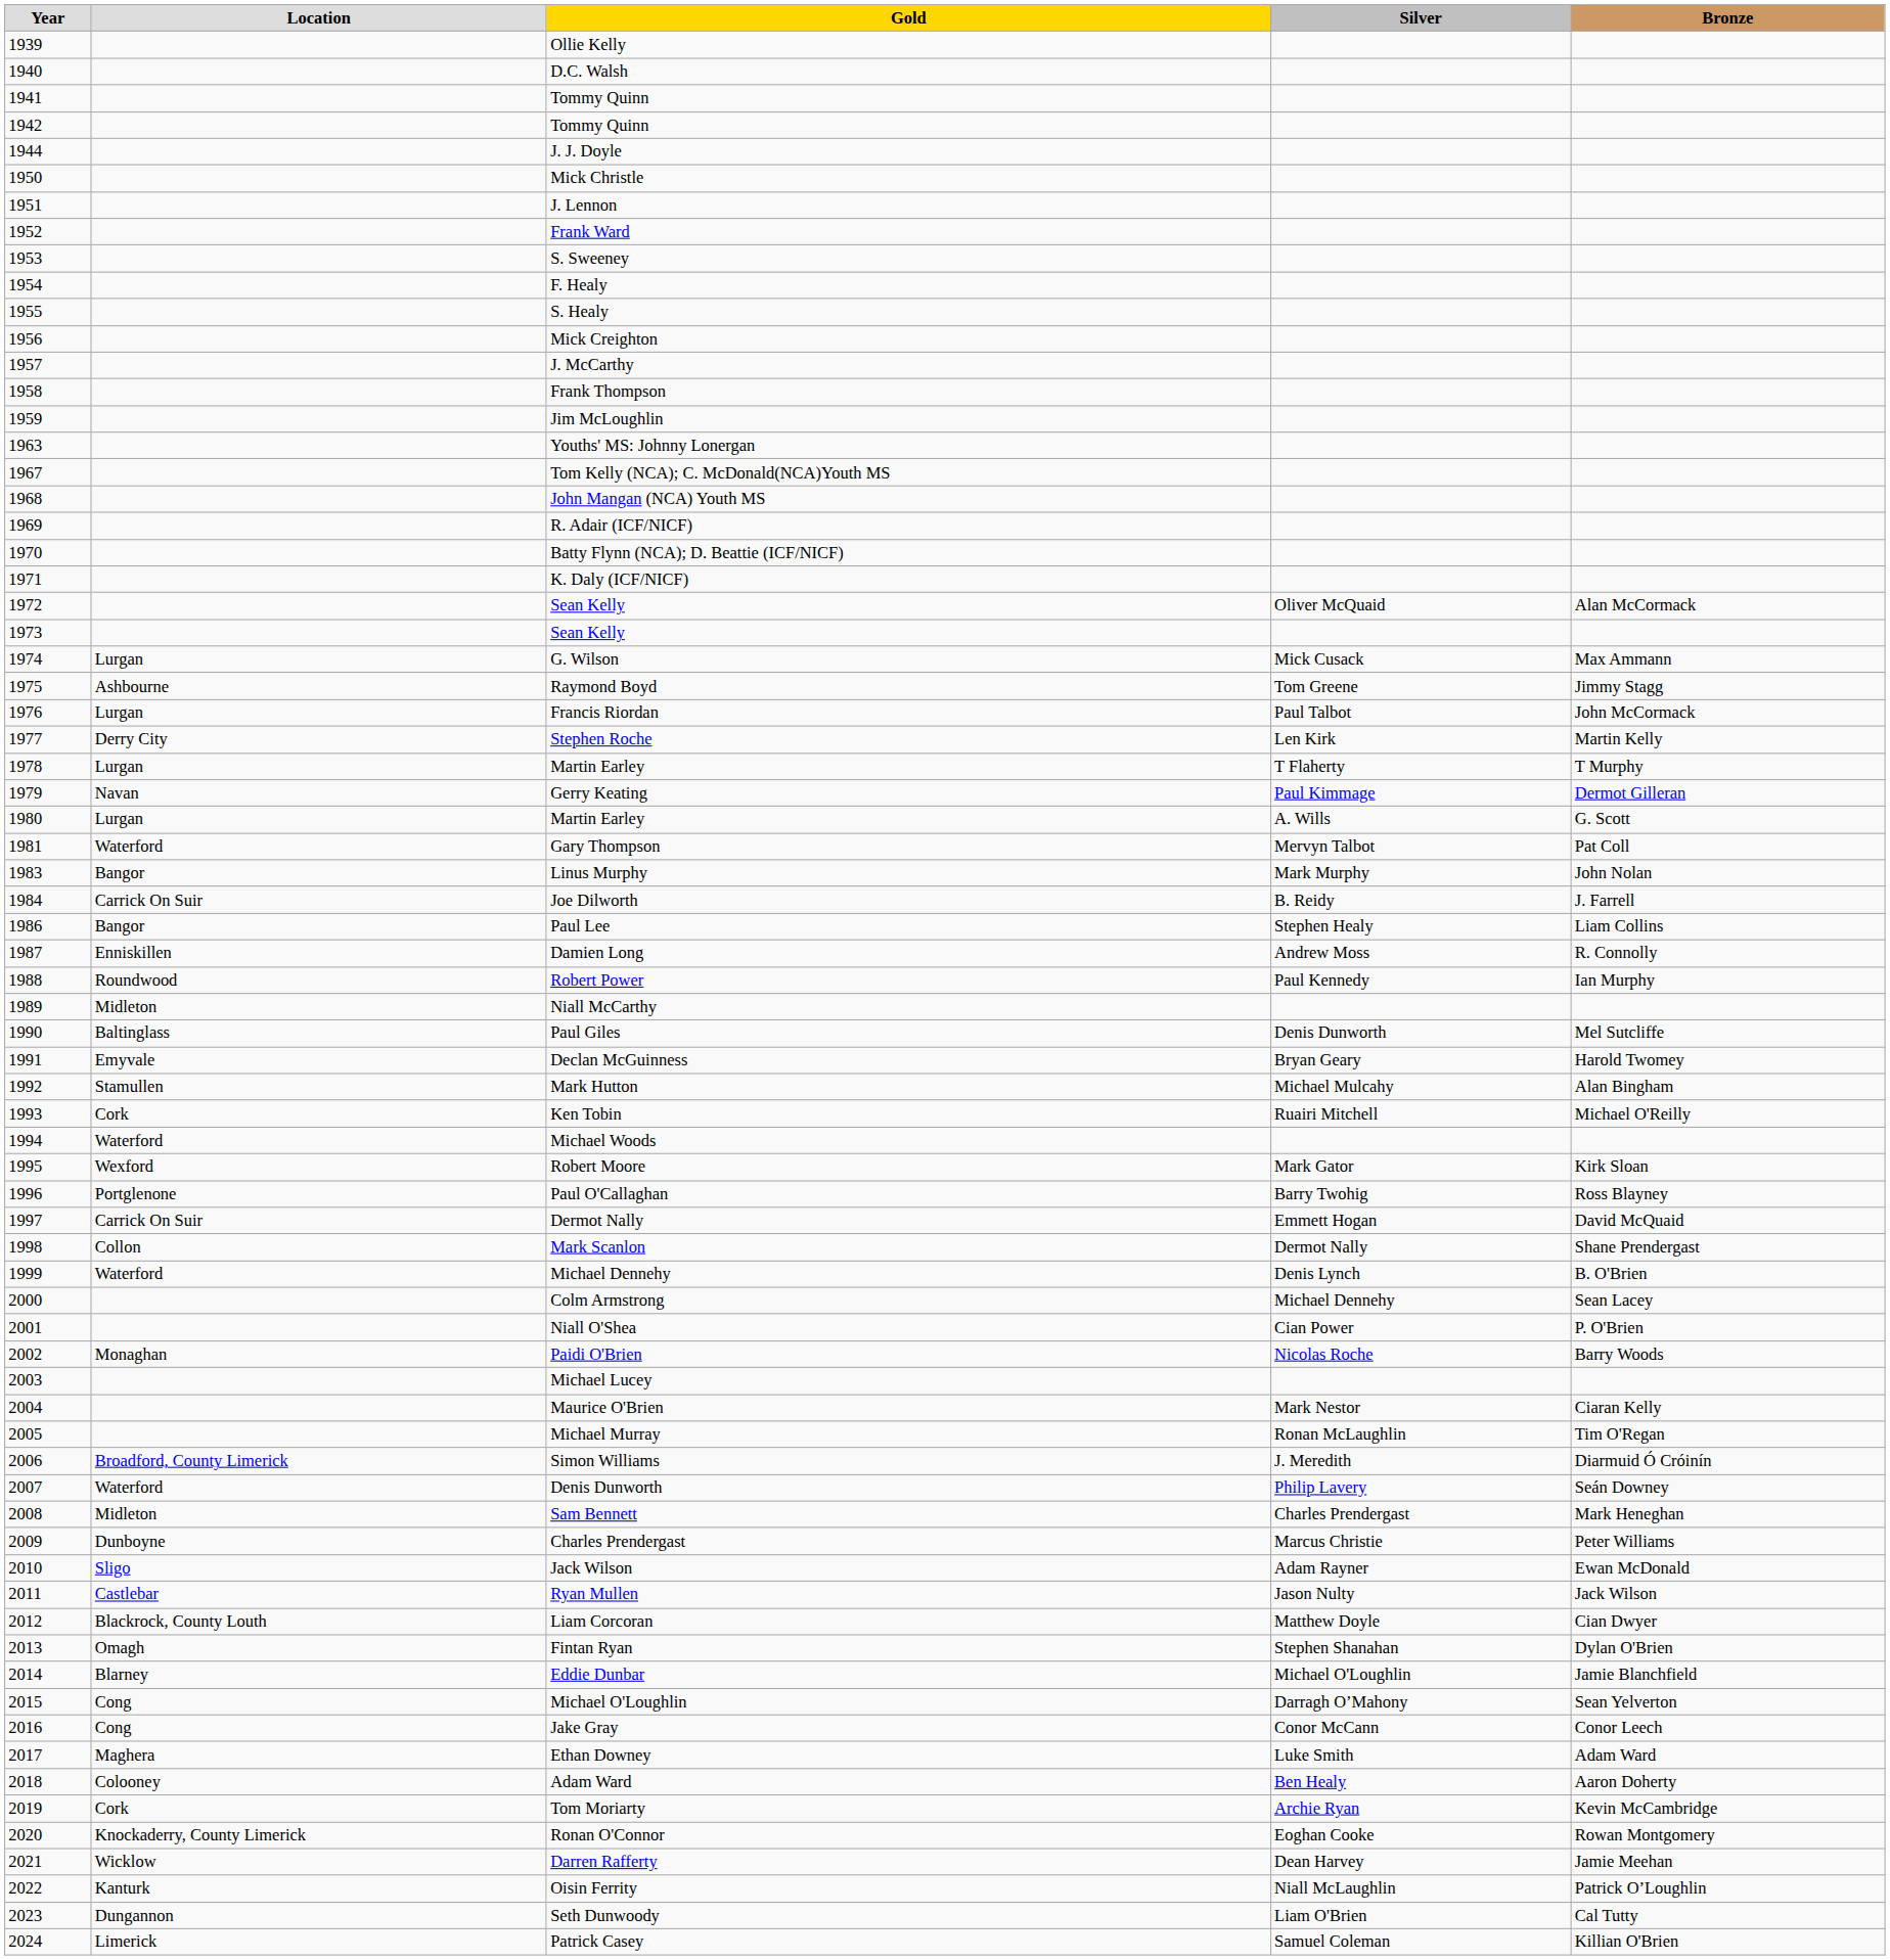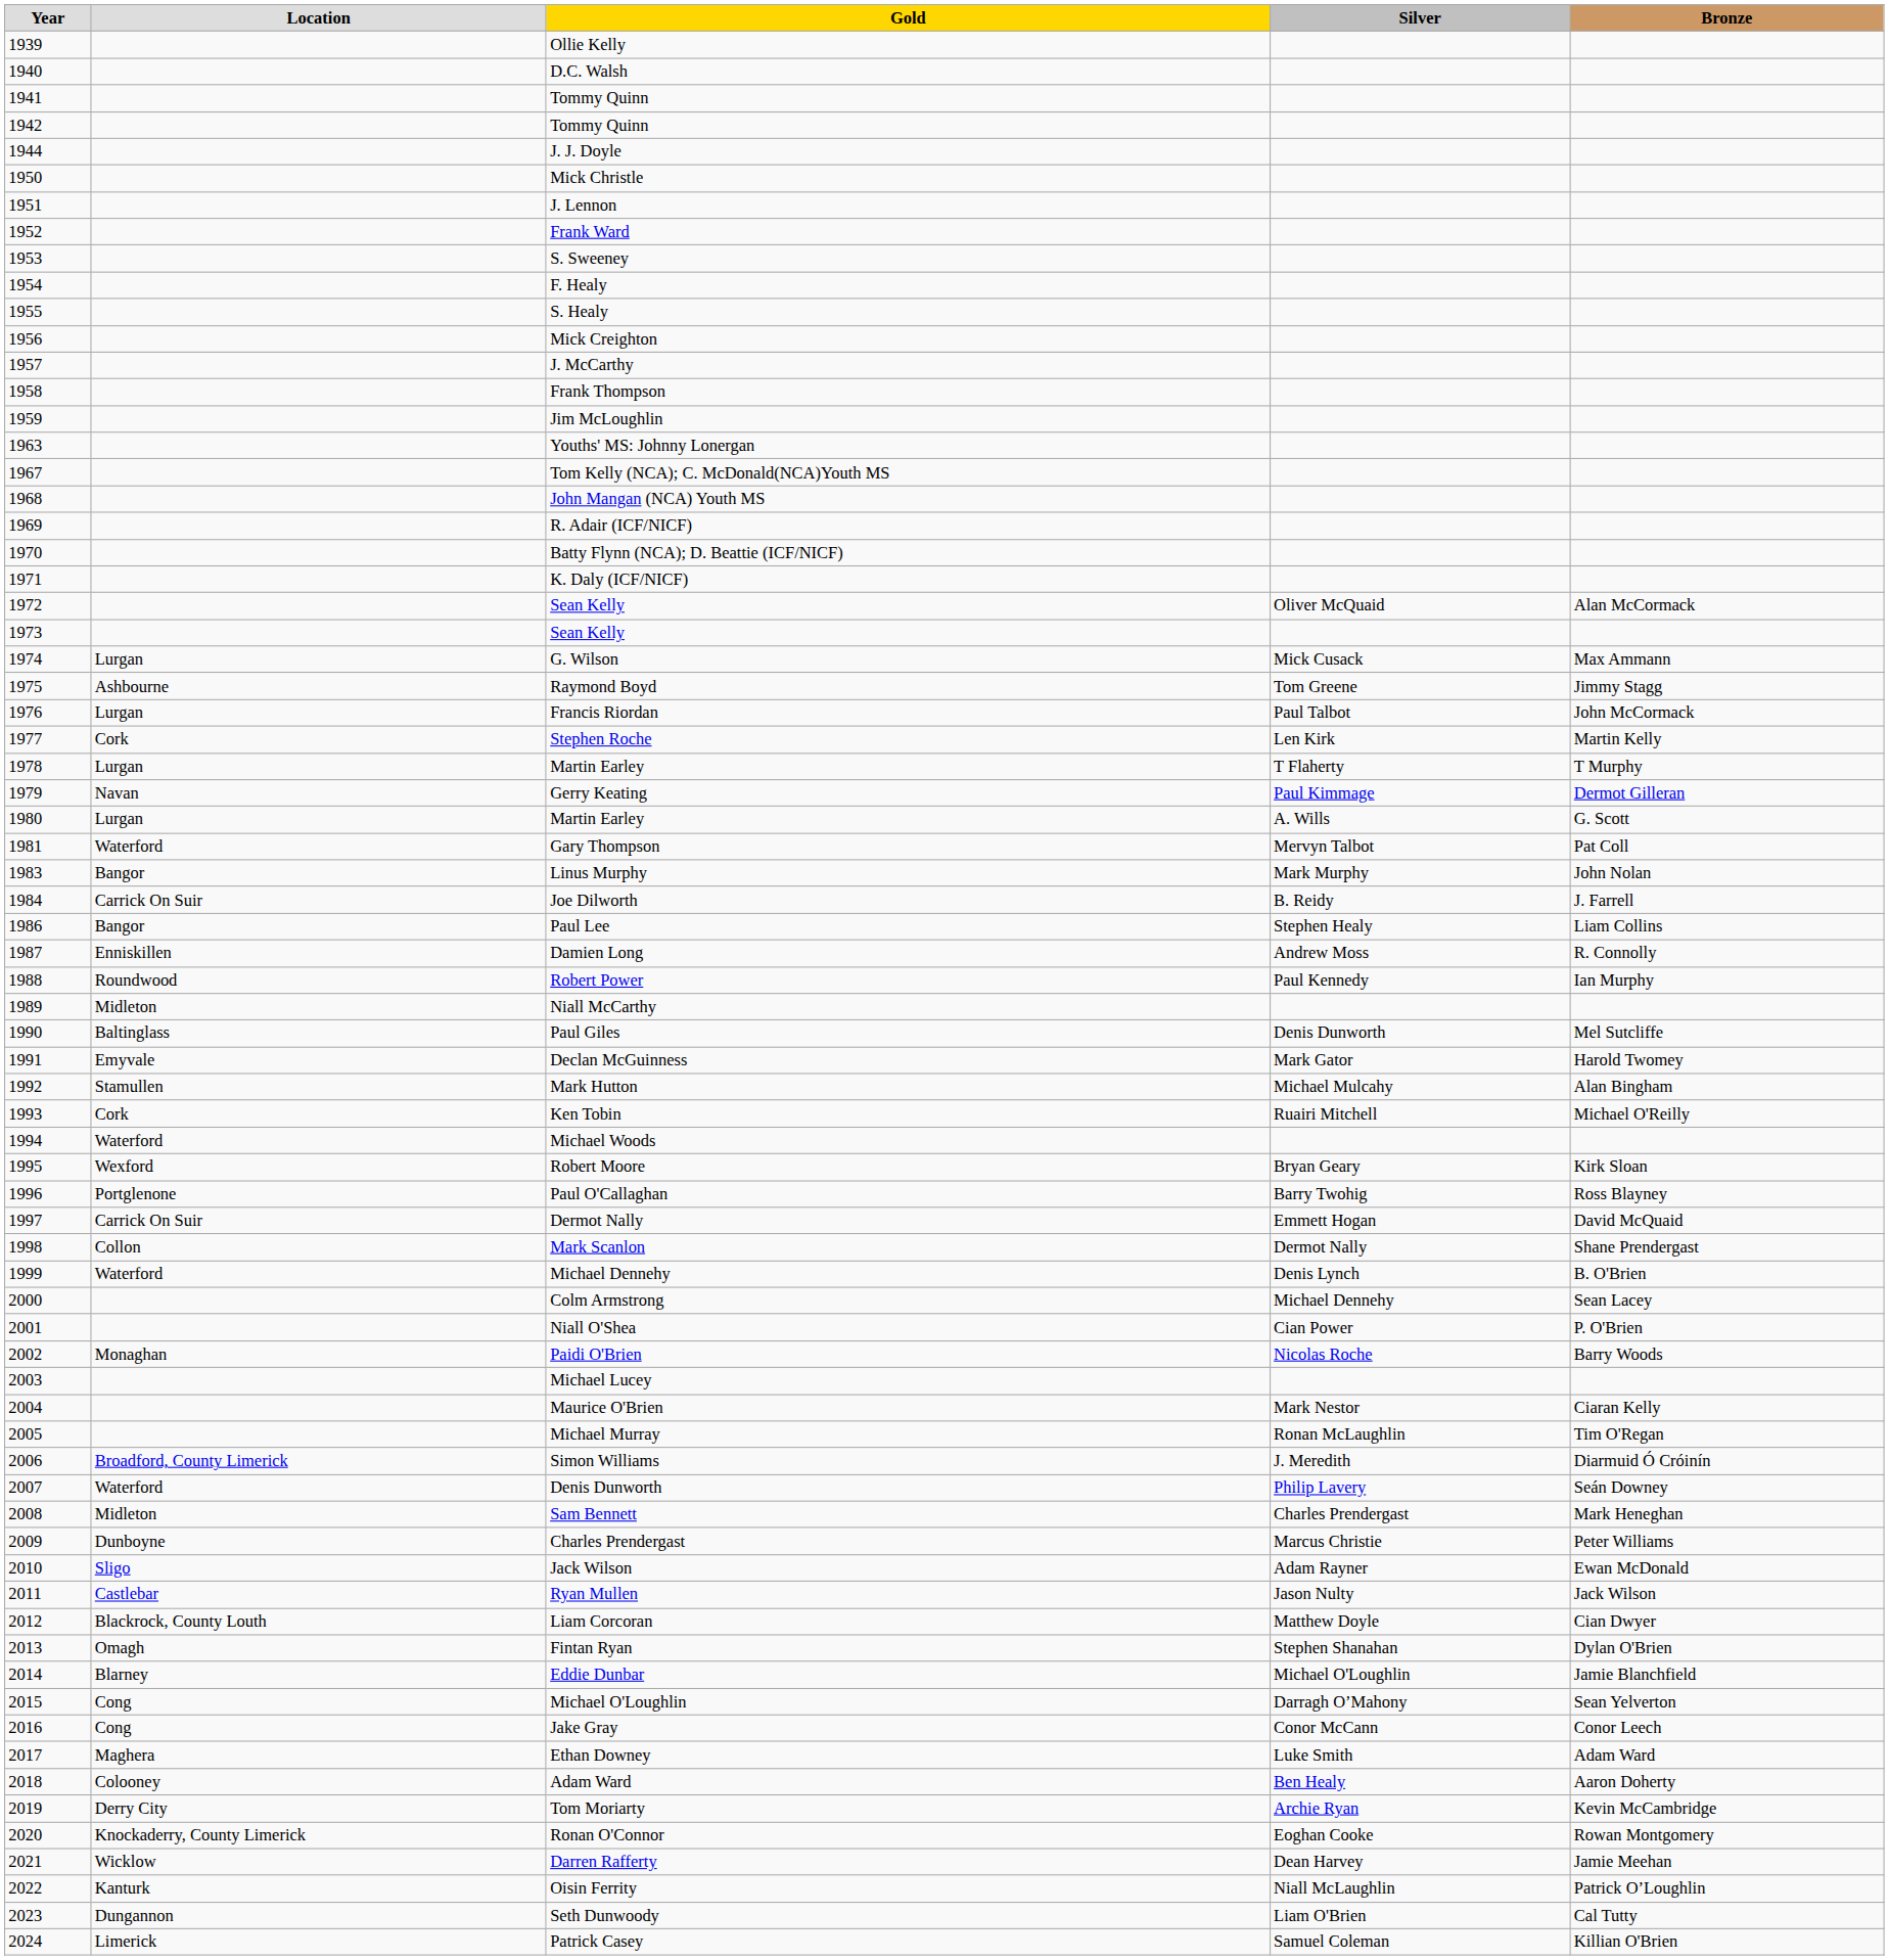 <table class="wikitable" style="width: 90%; text-align:left;">
 <tr>
 <td style="background:#DDDDDD; font-weight:bold; text-align:center;">Year</td>
 <td style="background:#DDDDDD; font-weight:bold; text-align:center;">Location</td>
 <td style="background:gold; font-weight:bold; text-align:center;">Gold</td>
 <td style="background:silver; font-weight:bold; text-align:center;">Silver</td>
 <td style="background:#cc9966; font-weight:bold; text-align:center;">Bronze</td>
 </tr>
 <tr>
 <td>1939</td>
 <td></td>
 <td>Ollie Kelly</td>
 <td></td>
 <td></td>
 </tr>
 <tr>
 <td>1940</td>
 <td></td>
 <td>D.C. Walsh</td>
 <td></td>
 <td></td>
 </tr>
 <tr>
 <td>1941</td>
 <td></td>
 <td>Tommy Quinn</td>
 <td></td>
 <td></td>
 </tr>
 <tr>
 <td>1942</td>
 <td></td>
 <td>Tommy Quinn</td>
 <td></td>
 <td></td>
 </tr>
 <tr>
 <td>1944</td>
 <td></td>
 <td>J. J. Doyle</td>
 <td></td>
 <td></td>
 </tr>
 <tr>
 <td>1950</td>
 <td></td>
 <td>Mick Christle</td>
 <td></td>
 <td></td>
 </tr>
 <tr>
 <td>1951</td>
 <td></td>
 <td>J. Lennon</td>
 <td></td>
 <td></td>
 </tr>
 <tr>
 <td>1952</td>
 <td></td>
 <td><a href='#'>Frank Ward</a></td>
 <td></td>
 <td></td>
 </tr>
 <tr>
 <td>1953</td>
 <td></td>
 <td>S. Sweeney</td>
 <td></td>
 <td></td>
 </tr>
 <tr>
 <td>1954</td>
 <td></td>
 <td>F. Healy</td>
 <td></td>
 <td></td>
 </tr>
 <tr>
 <td>1955</td>
 <td></td>
 <td>S. Healy</td>
 <td></td>
 <td></td>
 </tr>
 <tr>
 <td>1956</td>
 <td></td>
 <td>Mick Creighton</td>
 <td></td>
 <td></td>
 </tr>
 <tr>
 <td>1957</td>
 <td></td>
 <td>J. McCarthy</td>
 <td></td>
 <td></td>
 </tr>
 <tr>
 <td>1958</td>
 <td></td>
 <td>Frank Thompson</td>
 <td></td>
 <td></td>
 </tr>
 <tr>
 <td>1959</td>
 <td></td>
 <td>Jim McLoughlin</td>
 <td></td>
 <td></td>
 </tr>
 <tr>
 <td>1963</td>
 <td></td>
 <td>Youths' MS: Johnny Lonergan</td>
 <td></td>
 <td></td>
 </tr>
 <tr>
 <td>1967</td>
 <td></td>
 <td>Tom Kelly (NCA); C. McDonald(NCA)Youth MS</td>
 <td></td>
 <td></td>
 </tr>
 <tr>
 <td>1968</td>
 <td></td>
 <td><a href='#'>John Mangan</a> (NCA) Youth MS</td>
 <td></td>
 <td></td>
 </tr>
 <tr>
 <td>1969</td>
 <td></td>
 <td>R. Adair (ICF/NICF)</td>
 <td></td>
 <td></td>
 </tr>
 <tr>
 <td>1970</td>
 <td></td>
 <td>Batty Flynn (NCA); D. Beattie (ICF/NICF)</td>
 <td></td>
 <td></td>
 </tr>
 <tr>
 <td>1971</td>
 <td></td>
 <td>K. Daly (ICF/NICF)</td>
 <td></td>
 <td></td>
 </tr>
 <tr>
 <td>1972</td>
 <td></td>
 <td><a href='#'>Sean Kelly</a></td>
 <td>Oliver McQuaid</td>
 <td>Alan McCormack</td>
 </tr>
 <tr>
 <td>1973</td>
 <td></td>
 <td><a href='#'>Sean Kelly</a></td>
 <td></td>
 <td></td>
 </tr>
 <tr>
 <td>1974</td>
 <td>Lurgan</td>
 <td>G. Wilson</td>
 <td>Mick Cusack</td>
 <td>Max Ammann</td>
 </tr>
 <tr>
 <td>1975</td>
 <td>Ashbourne</td>
 <td>Raymond Boyd</td>
 <td>Tom Greene</td>
 <td>Jimmy Stagg</td>
 </tr>
 <tr>
 <td>1976</td>
 <td>Lurgan</td>
 <td>Francis Riordan</td>
 <td>Paul Talbot</td>
 <td>John McCormack</td>
 </tr>
 <tr>
 <td>1977</td>
-<td>Derry City</td>
+<td>Cork</td>
 <td><a href='#'>Stephen Roche</a></td>
 <td>Len Kirk</td>
 <td>Martin Kelly</td>
 </tr>
 <tr>
 <td>1978</td>
 <td>Lurgan</td>
 <td>Martin Earley</td>
 <td>T Flaherty</td>
 <td>T Murphy</td>
 </tr>
 <tr>
 <td>1979</td>
 <td>Navan</td>
 <td>Gerry Keating</td>
 <td><a href='#'>Paul Kimmage</a></td>
 <td><a href='#'>Dermot Gilleran</a></td>
 </tr>
 <tr>
 <td>1980</td>
 <td>Lurgan</td>
 <td>Martin Earley</td>
 <td>A. Wills</td>
 <td>G. Scott</td>
 </tr>
 <tr>
 <td>1981</td>
 <td>Waterford</td>
 <td>Gary Thompson</td>
 <td>Mervyn Talbot</td>
 <td>Pat Coll</td>
 </tr>
 <tr>
 <td>1983</td>
 <td>Bangor</td>
 <td>Linus Murphy</td>
 <td>Mark Murphy</td>
 <td>John Nolan</td>
 </tr>
 <tr>
 <td>1984</td>
 <td>Carrick On Suir</td>
 <td>Joe Dilworth</td>
 <td>B. Reidy</td>
 <td>J. Farrell</td>
 </tr>
 <tr>
 <td>1986</td>
 <td>Bangor</td>
 <td>Paul Lee</td>
 <td>Stephen Healy</td>
 <td>Liam Collins</td>
 </tr>
 <tr>
 <td>1987</td>
 <td>Enniskillen</td>
 <td>Damien Long</td>
 <td>Andrew Moss</td>
 <td>R. Connolly</td>
 </tr>
 <tr>
 <td>1988</td>
 <td>Roundwood</td>
 <td><a href='#'>Robert Power</a></td>
 <td>Paul Kennedy</td>
 <td>Ian Murphy</td>
 </tr>
 <tr>
 <td>1989</td>
 <td>Midleton</td>
 <td>Niall McCarthy</td>
 <td></td>
 <td></td>
 </tr>
 <tr>
 <td>1990</td>
 <td>Baltinglass</td>
 <td>Paul Giles</td>
 <td>Denis Dunworth</td>
 <td>Mel Sutcliffe</td>
 </tr>
 <tr>
 <td>1991</td>
 <td>Emyvale</td>
 <td>Declan McGuinness</td>
-<td>Bryan Geary</td>
+<td>Mark Gator</td>
 <td>Harold Twomey</td>
 </tr>
 <tr>
 <td>1992</td>
 <td>Stamullen</td>
 <td>Mark Hutton</td>
 <td>Michael Mulcahy</td>
 <td>Alan Bingham</td>
 </tr>
 <tr>
 <td>1993</td>
 <td>Cork</td>
 <td>Ken Tobin</td>
 <td>Ruairi Mitchell</td>
 <td>Michael O'Reilly</td>
 </tr>
 <tr>
 <td>1994</td>
 <td>Waterford</td>
 <td>Michael Woods</td>
 <td></td>
 <td></td>
 </tr>
 <tr>
 <td>1995</td>
 <td>Wexford</td>
 <td>Robert Moore</td>
-<td>Mark Gator</td>
+<td>Bryan Geary</td>
 <td>Kirk Sloan</td>
 </tr>
 <tr>
 <td>1996</td>
 <td>Portglenone</td>
 <td>Paul O'Callaghan</td>
 <td>Barry Twohig</td>
 <td>Ross Blayney</td>
 </tr>
 <tr>
 <td>1997</td>
 <td>Carrick On Suir</td>
 <td>Dermot Nally</td>
 <td>Emmett Hogan</td>
 <td>David McQuaid</td>
 </tr>
 <tr>
 <td>1998</td>
 <td>Collon</td>
 <td><a href='#'>Mark Scanlon</a></td>
 <td>Dermot Nally</td>
 <td>Shane Prendergast</td>
 </tr>
 <tr>
 <td>1999</td>
 <td>Waterford</td>
 <td>Michael Dennehy</td>
 <td>Denis Lynch</td>
 <td>B. O'Brien</td>
 </tr>
 <tr>
 <td>2000</td>
 <td></td>
 <td>Colm Armstrong</td>
 <td>Michael Dennehy</td>
 <td>Sean Lacey</td>
 </tr>
 <tr>
 <td>2001</td>
 <td></td>
 <td>Niall O'Shea</td>
 <td>Cian Power</td>
 <td>P. O'Brien</td>
 </tr>
 <tr>
 <td>2002</td>
 <td>Monaghan</td>
 <td><a href='#'>Paidi O'Brien</a></td>
 <td><a href='#'>Nicolas Roche</a></td>
 <td>Barry Woods</td>
 </tr>
 <tr>
 <td>2003</td>
 <td></td>
 <td>Michael Lucey</td>
 <td></td>
 <td></td>
 </tr>
 <tr>
 <td>2004</td>
 <td></td>
 <td>Maurice O'Brien</td>
 <td>Mark Nestor</td>
 <td>Ciaran Kelly</td>
 </tr>
 <tr>
 <td>2005</td>
 <td></td>
 <td>Michael Murray</td>
 <td>Ronan McLaughlin</td>
 <td>Tim O'Regan</td>
 </tr>
 <tr>
 <td>2006</td>
 <td><a href='#'>Broadford, County Limerick</a></td>
 <td>Simon Williams</td>
 <td>J. Meredith</td>
 <td>Diarmuid Ó Cróinín</td>
 </tr>
 <tr>
 <td>2007</td>
 <td>Waterford</td>
 <td>Denis Dunworth</td>
 <td><a href='#'>Philip Lavery</a></td>
 <td>Seán Downey</td>
 </tr>
 <tr>
 <td>2008</td>
 <td>Midleton</td>
 <td><a href='#'>Sam Bennett</a></td>
 <td>Charles Prendergast</td>
 <td>Mark Heneghan</td>
 </tr>
 <tr>
 <td>2009</td>
 <td>Dunboyne</td>
 <td>Charles Prendergast</td>
 <td>Marcus Christie</td>
 <td>Peter Williams</td>
 </tr>
 <tr>
 <td>2010</td>
 <td><a href='#'>Sligo</a></td>
 <td>Jack Wilson</td>
 <td>Adam Rayner</td>
 <td>Ewan McDonald</td>
 </tr>
 <tr>
 <td>2011</td>
 <td><a href='#'>Castlebar</a></td>
 <td><a href='#'>Ryan Mullen</a></td>
 <td>Jason Nulty</td>
 <td>Jack Wilson</td>
 </tr>
 <tr>
 <td>2012</td>
 <td>Blackrock, County Louth</td>
 <td>Liam Corcoran</td>
 <td>Matthew Doyle</td>
 <td>Cian Dwyer</td>
 </tr>
 <tr>
 <td>2013</td>
 <td>Omagh</td>
 <td>Fintan Ryan</td>
 <td>Stephen Shanahan</td>
 <td>Dylan O'Brien</td>
 </tr>
 <tr>
 <td>2014</td>
 <td>Blarney</td>
 <td><a href='#'>Eddie Dunbar</a></td>
 <td>Michael O'Loughlin</td>
 <td>Jamie Blanchfield</td>
 </tr>
 <tr>
 <td>2015</td>
 <td>Cong</td>
 <td>Michael O'Loughlin</td>
 <td>Darragh O’Mahony</td>
 <td>Sean Yelverton</td>
 </tr>
 <tr>
 <td>2016</td>
 <td>Cong</td>
 <td>Jake Gray</td>
 <td>Conor McCann</td>
 <td>Conor Leech</td>
 </tr>
 <tr>
 <td>2017</td>
 <td>Maghera</td>
 <td>Ethan Downey</td>
 <td>Luke Smith</td>
 <td>Adam Ward</td>
 </tr>
 <tr>
 <td>2018</td>
 <td>Colooney</td>
 <td>Adam Ward</td>
 <td><a href='#'>Ben Healy</a></td>
 <td>Aaron Doherty</td>
 </tr>
 <tr>
 <td>2019</td>
-<td>Cork</td>
+<td>Derry City</td>
 <td>Tom Moriarty</td>
 <td><a href='#'>Archie Ryan</a></td>
 <td>Kevin McCambridge</td>
 </tr>
 <tr>
 <td>2020</td>
 <td>Knockaderry, County Limerick</td>
 <td>Ronan O'Connor</td>
 <td>Eoghan Cooke</td>
 <td>Rowan Montgomery</td>
 </tr>
 <tr>
 <td>2021</td>
 <td>Wicklow</td>
 <td><a href='#'>Darren Rafferty</a></td>
 <td>Dean Harvey</td>
 <td>Jamie Meehan</td>
 </tr>
 <tr>
 <td>2022</td>
 <td>Kanturk</td>
 <td>Oisin Ferrity</td>
 <td>Niall McLaughlin</td>
 <td>Patrick O’Loughlin</td>
 </tr>
 <tr>
 <td>2023</td>
 <td>Dungannon</td>
 <td>Seth Dunwoody</td>
 <td>Liam O'Brien</td>
 <td>Cal Tutty</td>
 </tr>
 <tr>
 <td>2024</td>
 <td>Limerick</td>
 <td>Patrick Casey</td>
 <td>Samuel Coleman</td>
 <td>Killian O'Brien</td>
 </tr>
 </table>
